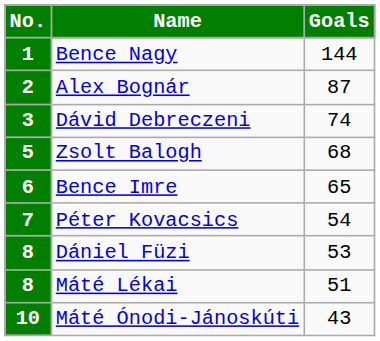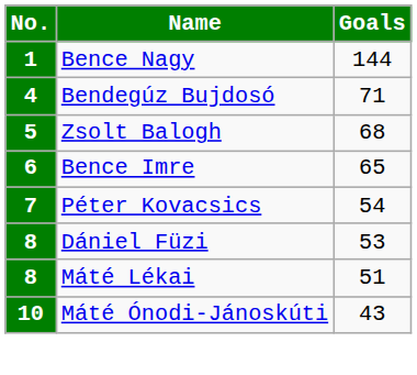 <table class="wikitable" style="text-align:center;">
 <tr>
 </tr>
 <tr>
 <th style="color:#FFFFFF; background:#007F00">No.</th>
 <th style="color:#FFFFFF; background:#007F00">Name</th>
 <th style="color:#FFFFFF; background:#007F00">Goals</th>
 </tr>
 <tr>
 <th style="color:#FFFFFF; background:#007F00">1</th>
 <td align="left"> <a href='#'>Bence Nagy</a></td>
 <td>144</td>
 </tr>
 <tr>
-<th style="color:#FFFFFF; background:#007F00">2</th>
-<td align="left"> <a href='#'>Alex Bognár</a></td>
-<td>87</td>
-</tr>
-<tr>
-<th style="color:#FFFFFF; background:#007F00">3</th>
-<td align="left"> <a href='#'>Dávid Debreczeni</a></td>
-<td>74</td>
+<th style="color:#FFFFFF; background:#007F00">4</th>
+<td align="left"> <a href='#'>Bendegúz Bujdosó</a></td>
+<td>71</td>
 </tr>
 <tr>
 <th style="color:#FFFFFF; background:#007F00">5</th>
 <td align="left"> <a href='#'>Zsolt Balogh</a></td>
 <td>68</td>
 </tr>
 <tr>
 <th style="color:#FFFFFF; background:#007F00">6</th>
 <td align="left"> <a href='#'>Bence Imre</a></td>
 <td>65</td>
 </tr>
 <tr>
 <th style="color:#FFFFFF; background:#007F00">7</th>
 <td align="left"> <a href='#'>Péter Kovacsics</a></td>
 <td>54</td>
 </tr>
 <tr>
 <th style="color:#FFFFFF; background:#007F00">8</th>
 <td align="left"> <a href='#'>Dániel Füzi</a></td>
 <td>53</td>
 </tr>
 <tr>
 <th style="color:#FFFFFF; background:#007F00">8</th>
 <td align="left"> <a href='#'>Máté Lékai</a></td>
 <td>51</td>
 </tr>
 <tr>
 <th style="color:#FFFFFF; background:#007F00">10</th>
 <td align="left"> <a href='#'>Máté Ónodi-Jánoskúti</a></td>
 <td>43</td>
 </tr>
 </table>
